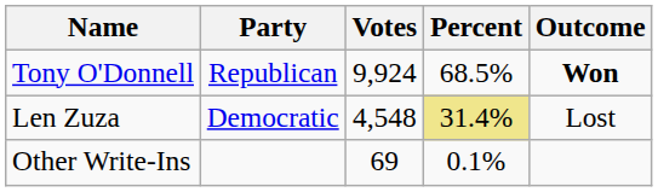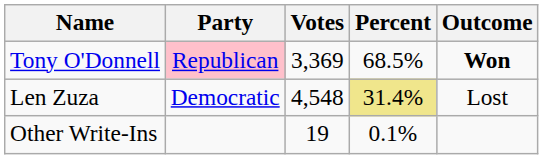 <table class=wikitable style="text-align:center">
 <tr>
 <th>Name</th>
 <th>Party</th>
 <th>Votes</th>
 <th>Percent</th>
 <th>Outcome</th>
 </tr>
 <tr>
 <td align=left><a href='#'>Tony O'Donnell</a></td>
-<td><a href='#'>Republican</a></td>
-<td>9,924</td>
+<td style="background: pink;"><a href='#'>Republican</a></td>
+<td>3,369</td>
 <td>68.5%</td>
 <td><strong>Won</strong></td>
 </tr>
 <tr>
 <td align=left>Len Zuza</td>
 <td><a href='#'>Democratic</a></td>
 <td>4,548</td>
 <td style="background: khaki;">31.4%</td>
 <td>Lost</td>
 </tr>
 <tr>
 <td align=left>Other Write-Ins</td>
 <td></td>
-<td>69</td>
+<td>19</td>
 <td>0.1%</td>
 <td></td>
 </tr>
 </table>
